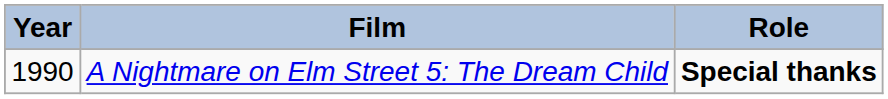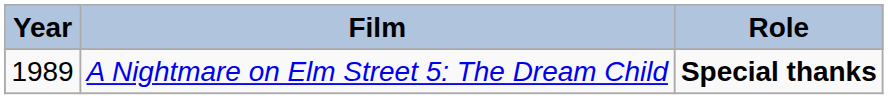 <table class="wikitable" style="font-size:95%;">
 <tr>
 <th style="background:#B0C4DE;">Year</th>
 <th style="background:#B0C4DE;">Film</th>
 <th style="background:#B0C4DE;">Role</th>
 </tr>
 <tr>
-<td>1990</td>
+<td>1989</td>
 <td><em><a href='#'>A Nightmare on Elm Street 5: The Dream Child</a></em></td>
 <td><strong>Special thanks</strong></td>
 </tr>
 </table>
